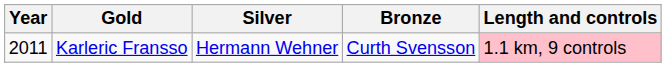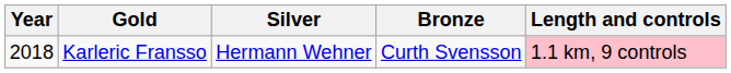 <table class="wikitable">
 <tr>
 <th>Year</th>
 <th>Gold</th>
 <th>Silver</th>
 <th>Bronze</th>
 <th>Length and controls</th>
 </tr>
 <tr>
-<td>2011</td>
+<td>2018</td>
 <td> <a href='#'>Karleric Fransso</a></td>
 <td> <a href='#'>Hermann Wehner</a></td>
 <td> <a href='#'>Curth Svensson</a></td>
 <td style="background: pink;">1.1 km, 9 controls</td>
 </tr>
 </table>
